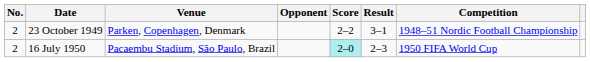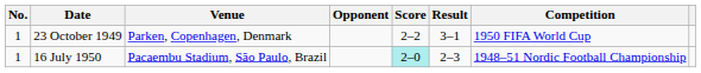 <table class="wikitable sortable">
 <tr>
 <th scope="col">No.</th>
 <th scope="col">Date</th>
 <th scope="col">Venue</th>
 <th scope="col">Opponent</th>
 <th scope="col">Score</th>
 <th scope="col">Result</th>
 <th scope="col">Competition</th>
 <th scope="col" class="unsortable"></th>
 </tr>
 <tr>
-<td align="center">2</td>
+<td align="center">1</td>
 <td>23 October 1949</td>
 <td><a href='#'>Parken</a>, <a href='#'>Copenhagen</a>, Denmark</td>
 <td></td>
 <td align="center">2–2</td>
 <td align="center">3–1</td>
-<td><a href='#'>1948–51 Nordic Football Championship</a></td>
+<td><a href='#'>1950 FIFA World Cup</a></td>
 <td></td>
 </tr>
 <tr>
-<td align="center">2</td>
+<td align="center">1</td>
 <td>16 July 1950</td>
 <td><a href='#'>Pacaembu Stadium</a>, <a href='#'>São Paulo</a>, Brazil</td>
 <td></td>
 <td align="center" style="background: paleturquoise;">2–0</td>
 <td align="center">2–3</td>
-<td><a href='#'>1950 FIFA World Cup</a></td>
+<td><a href='#'>1948–51 Nordic Football Championship</a></td>
 <td></td>
 </tr>
 </table>
